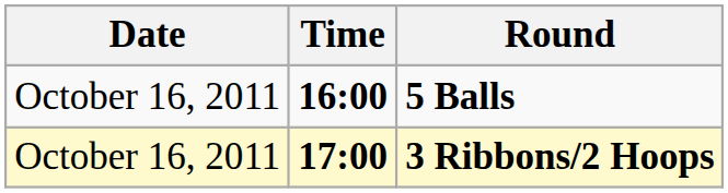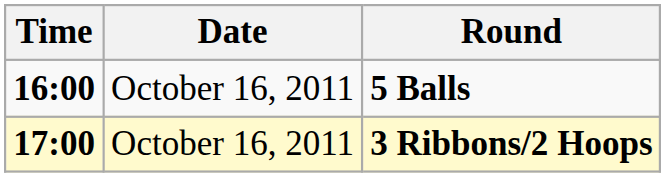 <table class="wikitable">
 <tr>
+<th>Time</th>
 <th>Date</th>
-<th>Time</th>
 <th>Round</th>
 </tr>
 <tr>
+<td><strong>16:00</strong></td>
 <td>October 16, 2011</td>
-<td><strong>16:00</strong></td>
 <td><strong>5 Balls</strong></td>
 </tr>
 <tr style=background:lemonchiffon>
+<td><strong>17:00</strong></td>
 <td>October 16, 2011</td>
-<td><strong>17:00</strong></td>
 <td><strong>3 Ribbons/2 Hoops</strong></td>
 </tr>
 </table>
